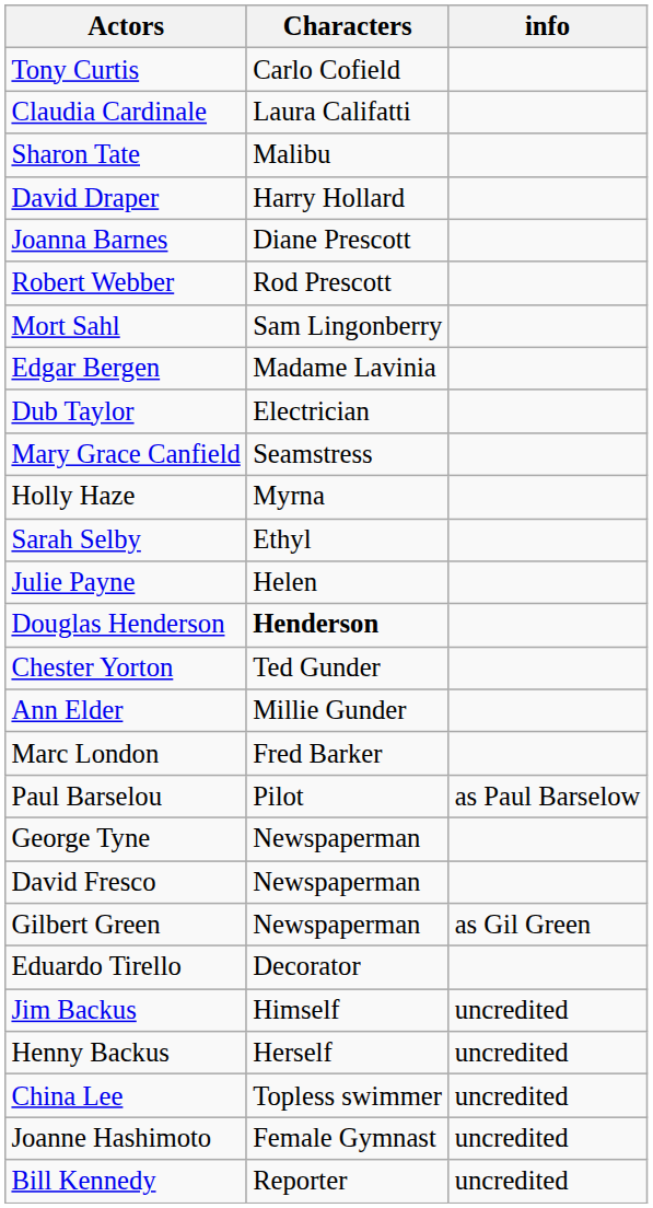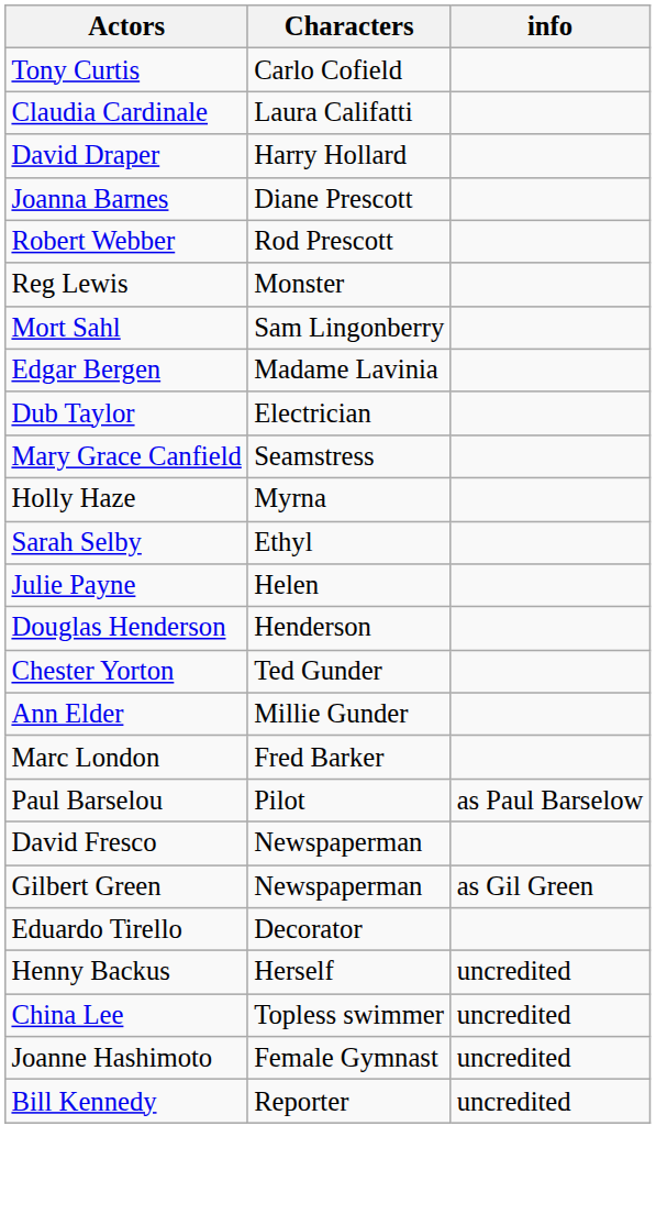 <table class="wikitable">
 <tr>
 <th>Actors</th>
 <th>Characters</th>
 <th>info</th>
 </tr>
 <tr>
 <td><a href='#'>Tony Curtis</a></td>
 <td>Carlo Cofield</td>
 <td></td>
 </tr>
 <tr>
 <td><a href='#'>Claudia Cardinale</a></td>
 <td>Laura Califatti</td>
 <td></td>
 </tr>
 <tr>
-<td><a href='#'>Sharon Tate</a></td>
-<td>Malibu</td>
-<td></td>
-</tr>
-<tr>
 <td><a href='#'>David Draper</a></td>
 <td>Harry Hollard</td>
 <td></td>
 </tr>
 <tr>
 <td><a href='#'>Joanna Barnes</a></td>
 <td>Diane Prescott</td>
 <td></td>
 </tr>
 <tr>
 <td><a href='#'>Robert Webber</a></td>
 <td>Rod Prescott</td>
+<td></td>
+</tr>
+<tr>
+<td>Reg Lewis</td>
+<td>Monster</td>
 <td></td>
 </tr>
 <tr>
 <td><a href='#'>Mort Sahl</a></td>
 <td>Sam Lingonberry</td>
 <td></td>
 </tr>
 <tr>
 <td><a href='#'>Edgar Bergen</a></td>
 <td>Madame Lavinia</td>
 <td></td>
 </tr>
 <tr>
 <td><a href='#'>Dub Taylor</a></td>
 <td>Electrician</td>
 <td></td>
 </tr>
 <tr>
 <td><a href='#'>Mary Grace Canfield</a></td>
 <td>Seamstress</td>
 <td></td>
 </tr>
 <tr>
 <td>Holly Haze</td>
 <td>Myrna</td>
 <td></td>
 </tr>
 <tr>
 <td><a href='#'>Sarah Selby</a></td>
 <td>Ethyl</td>
 <td></td>
 </tr>
 <tr>
 <td><a href='#'>Julie Payne</a></td>
 <td>Helen</td>
 <td></td>
 </tr>
 <tr>
 <td><a href='#'>Douglas Henderson</a></td>
-<td><strong>Henderson</strong></td>
+<td>Henderson</td>
 <td></td>
 </tr>
 <tr>
 <td><a href='#'>Chester Yorton</a></td>
 <td>Ted Gunder</td>
 <td></td>
 </tr>
 <tr>
 <td><a href='#'>Ann Elder</a></td>
 <td>Millie Gunder</td>
 <td></td>
 </tr>
 <tr>
 <td>Marc London</td>
 <td>Fred Barker</td>
 <td></td>
 </tr>
 <tr>
 <td>Paul Barselou</td>
 <td>Pilot</td>
 <td>as Paul Barselow</td>
 </tr>
 <tr>
-<td>George Tyne</td>
-<td>Newspaperman</td>
-<td></td>
-</tr>
-<tr>
 <td>David Fresco</td>
 <td>Newspaperman</td>
 <td></td>
 </tr>
 <tr>
 <td>Gilbert Green</td>
 <td>Newspaperman</td>
 <td>as Gil Green</td>
 </tr>
 <tr>
 <td>Eduardo Tirello</td>
 <td>Decorator</td>
 <td></td>
-</tr>
-<tr>
-<td><a href='#'>Jim Backus</a></td>
-<td>Himself</td>
-<td>uncredited</td>
 </tr>
 <tr>
 <td>Henny Backus</td>
 <td>Herself</td>
 <td>uncredited</td>
 </tr>
 <tr>
 <td><a href='#'>China Lee</a></td>
 <td>Topless swimmer</td>
 <td>uncredited</td>
 </tr>
 <tr>
 <td>Joanne Hashimoto</td>
 <td>Female Gymnast</td>
 <td>uncredited</td>
 </tr>
 <tr>
 <td><a href='#'>Bill Kennedy</a></td>
 <td>Reporter</td>
 <td>uncredited</td>
 </tr>
 </table>
